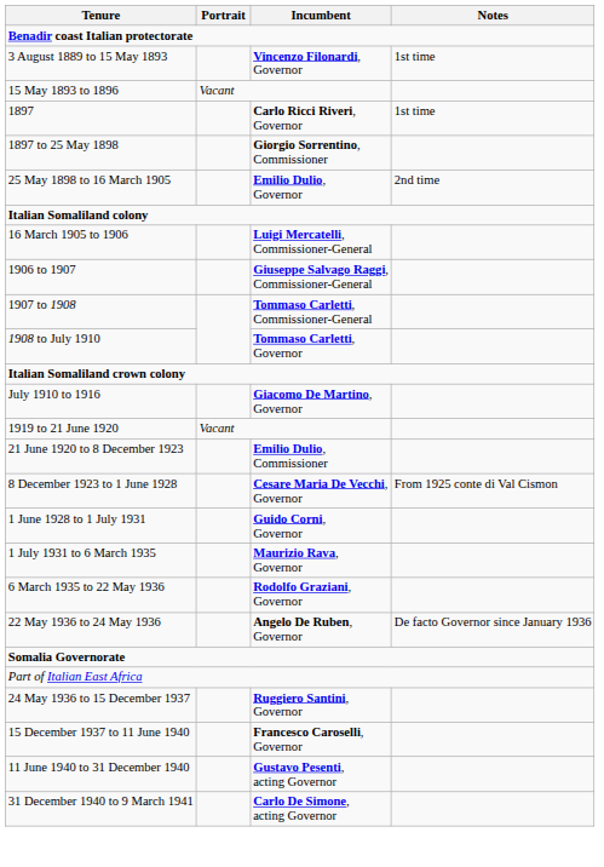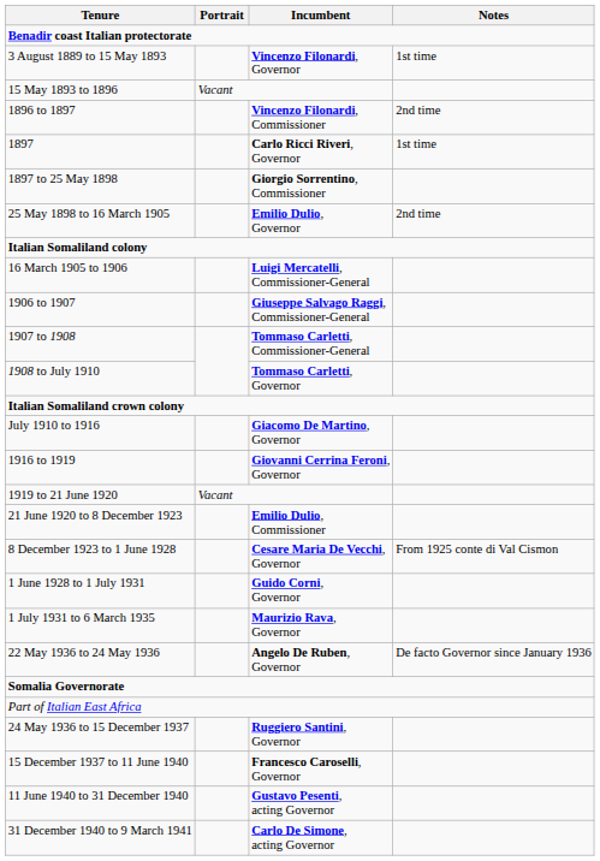 <table class="wikitable">
 <tr align=left>
 <th>Tenure</th>
 <th width=60px>Portrait</th>
 <th>Incumbent</th>
 <th>Notes</th>
 </tr>
 <tr valign=top>
 <td colspan="4"><strong><a href='#'>Benadir</a> coast Italian protectorate</strong></td>
 </tr>
 <tr valign=top>
 <td>3 August 1889 to 15 May 1893</td>
 <td></td>
 <td><strong><a href='#'>Vincenzo Filonardi</a></strong>, <br>Governor</td>
 <td>1st time</td>
 </tr>
 <tr valign=top>
 <td>15 May 1893 to 1896</td>
 <td colspan=2><em>Vacant</em></td>
 <td></td>
+</tr>
+<tr valign=top>
+<td>1896 to 1897</td>
+<td></td>
+<td><strong><a href='#'>Vincenzo Filonardi</a></strong>, <br>Commissioner</td>
+<td>2nd time</td>
 </tr>
 <tr valign=top>
 <td>1897</td>
 <td></td>
 <td><strong>Carlo Ricci Riveri</strong>, <br>Governor</td>
 <td>1st time</td>
 </tr>
 <tr valign=top>
 <td>1897 to 25 May 1898</td>
 <td></td>
 <td><strong>Giorgio Sorrentino</strong>, <br>Commissioner</td>
 <td></td>
 </tr>
 <tr valign=top>
 <td>25 May 1898 to 16 March 1905</td>
 <td></td>
 <td><strong><a href='#'>Emilio Dulio</a></strong>, <br>Governor</td>
 <td>2nd time</td>
 </tr>
 <tr valign=top>
 <td colspan="4"><strong>Italian Somaliland colony</strong></td>
 </tr>
 <tr valign=top>
 <td>16 March 1905 to 1906</td>
 <td></td>
 <td><strong><a href='#'>Luigi Mercatelli</a></strong>, <br>Commissioner-General</td>
 <td></td>
 </tr>
 <tr valign=top>
 <td>1906 to 1907</td>
 <td></td>
 <td><strong><a href='#'>Giuseppe Salvago Raggi</a></strong>, <br>Commissioner-General</td>
 <td></td>
 </tr>
 <tr valign=top>
 <td>1907 to <em>1908</em></td>
 <td rowspan=2></td>
 <td><strong><a href='#'>Tommaso Carletti</a></strong>, <br>Commissioner-General</td>
 <td></td>
 </tr>
 <tr valign=top>
 <td><em>1908</em> to July 1910</td>
 <td><strong><a href='#'>Tommaso Carletti</a></strong>, <br>Governor</td>
 <td></td>
 </tr>
 <tr valign=top>
 <td colspan="4"><strong>Italian Somaliland crown colony</strong></td>
 </tr>
 <tr valign=top>
 <td>July 1910 to 1916</td>
 <td></td>
 <td><strong><a href='#'>Giacomo De Martino</a></strong>, <br>Governor</td>
 <td></td>
 </tr>
 <tr valign=top>
+<td>1916 to 1919</td>
+<td></td>
+<td><strong><a href='#'>Giovanni Cerrina Feroni</a></strong>, <br>Governor</td>
+<td></td>
+</tr>
+<tr valign=top>
 <td>1919 to 21 June 1920</td>
 <td colspan=2><em>Vacant</em></td>
 <td></td>
 </tr>
 <tr valign=top>
 <td>21 June 1920 to 8 December 1923</td>
 <td></td>
 <td><strong><a href='#'>Emilio Dulio</a></strong>, <br>Commissioner</td>
 <td></td>
 </tr>
 <tr valign=top>
 <td>8 December 1923 to 1 June 1928</td>
 <td></td>
 <td><strong><a href='#'>Cesare Maria De Vecchi</a></strong>, <br>Governor</td>
 <td>From 1925 conte di Val Cismon</td>
 </tr>
 <tr valign=top>
 <td>1 June 1928 to 1 July 1931</td>
 <td></td>
 <td><strong><a href='#'>Guido Corni</a></strong>, <br>Governor</td>
 <td></td>
 </tr>
 <tr valign=top>
 <td>1 July 1931 to 6 March 1935</td>
 <td></td>
 <td><strong><a href='#'>Maurizio Rava</a></strong>, <br>Governor</td>
-<td></td>
-</tr>
-<tr valign=top>
-<td>6 March 1935 to 22 May 1936</td>
-<td></td>
-<td><strong><a href='#'>Rodolfo Graziani</a></strong>, <br>Governor</td>
 <td></td>
 </tr>
 <tr valign=top>
 <td>22 May 1936 to 24 May 1936</td>
 <td></td>
 <td><strong>Angelo De Ruben</strong>, <br>Governor</td>
 <td>De facto Governor since January 1936</td>
 </tr>
 <tr valign=top>
 <td colspan="4"><strong>Somalia Governorate</strong></td>
 </tr>
 <tr valign=top>
 <td colspan="4"><em>Part of <a href='#'>Italian East Africa</a></em></td>
 </tr>
 <tr valign=top>
 <td>24 May 1936 to 15 December 1937</td>
 <td></td>
 <td><strong><a href='#'>Ruggiero Santini</a></strong>, <br>Governor</td>
 <td></td>
 </tr>
 <tr valign=top>
 <td>15 December 1937 to 11 June 1940</td>
 <td></td>
 <td><strong>Francesco Caroselli</strong>, <br>Governor</td>
 <td></td>
 </tr>
 <tr valign=top>
 <td>11 June 1940 to 31 December 1940</td>
 <td></td>
 <td><strong><a href='#'>Gustavo Pesenti</a></strong>, <br>acting Governor</td>
 <td></td>
 </tr>
 <tr valign=top>
 <td>31 December 1940 to 9 March 1941</td>
 <td></td>
 <td><strong><a href='#'>Carlo De Simone</a></strong>, <br>acting Governor</td>
 <td></td>
 </tr>
 </table>
